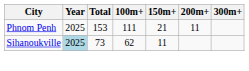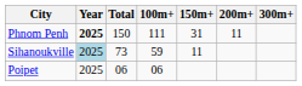 <table class="wikitable sortable" style="text-align:center">
 <tr>
 <th>City</th>
 <th>Year</th>
 <th>Total</th>
 <th>100m+</th>
 <th>150m+</th>
 <th>200m+</th>
 <th>300m+</th>
 </tr>
 <tr>
 <td align="left"><a href='#'>Phnom Penh</a></td>
-<td>2025</td>
-<td>153</td>
+<td><strong>2025</strong></td>
+<td>150</td>
 <td>111</td>
-<td>21</td>
+<td>31</td>
 <td>11</td>
 <td></td>
 </tr>
 <tr>
 <td align="left"><a href='#'>Sihanoukville</a></td>
 <td style="background: lightblue;">2025</td>
 <td>73</td>
-<td>62</td>
+<td>59</td>
 <td>11</td>
 <td></td>
 <td></td>
 </tr>
+<tr>
+<td align="left"><a href='#'>Poipet</a></td>
+<td>2025</td>
+<td>06</td>
+<td>06</td>
+<td></td>
+<td></td>
+<td></td>
+</tr>
 </table>
